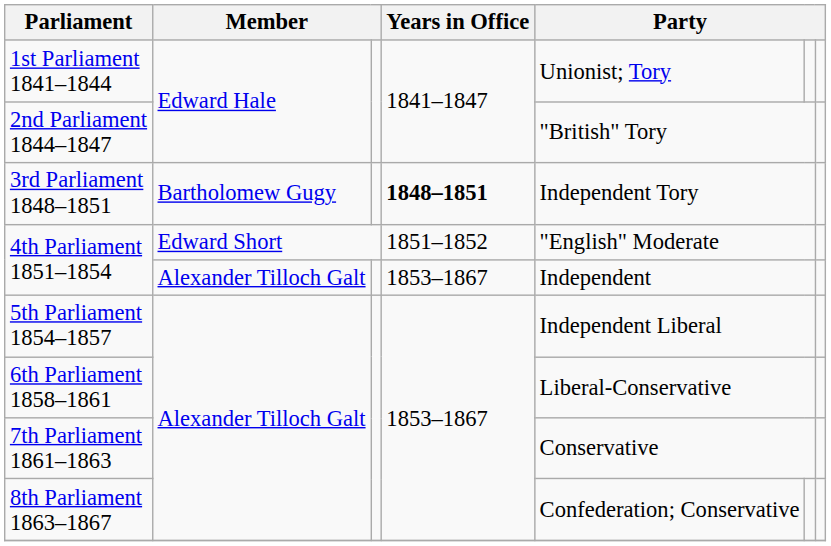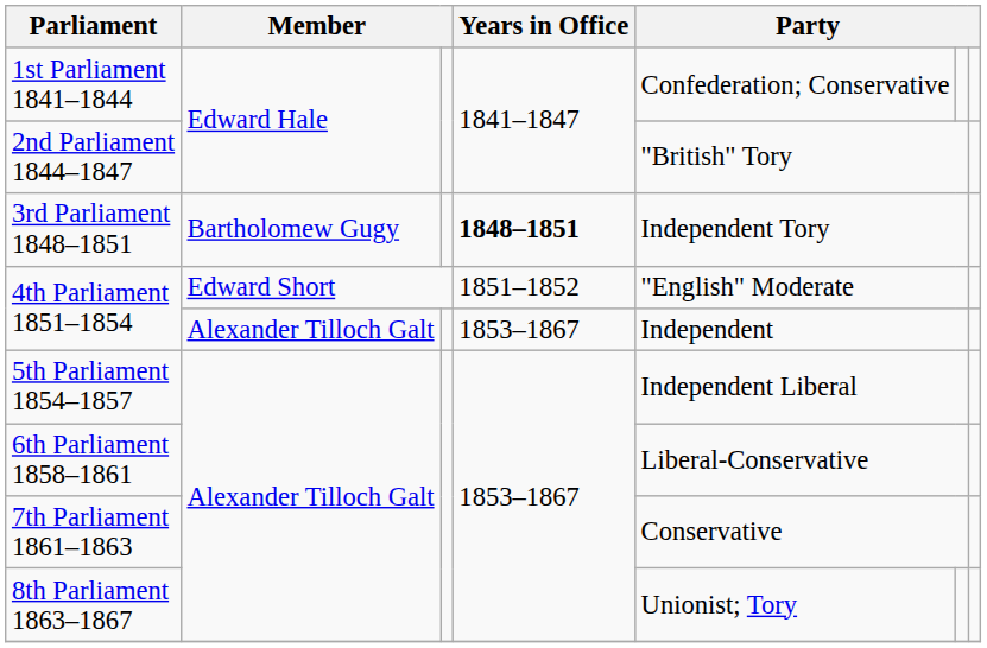 <table class="wikitable">
 <tr>
 <th>Parliament</th>
 <th colspan="2">Member</th>
 <th>Years in Office</th>
 <th colspan="3">Party</th>
 </tr>
 <tr>
 <td><a href='#'>1st Parliament</a> <br>1841–1844</td>
 <td rowspan="2"><a href='#'>Edward Hale</a></td>
 <td rowspan="2"></td>
 <td rowspan="2">1841–1847</td>
-<td>Unionist;  <a href='#'>Tory</a></td>
+<td>Confederation;  Conservative</td>
 <td></td>
 <td></td>
 </tr>
 <tr>
 <td><a href='#'>2nd Parliament</a> <br>1844–1847</td>
 <td colspan="2">"British" Tory</td>
 <td></td>
 </tr>
 <tr>
 <td><a href='#'>3rd Parliament</a> <br> 1848–1851</td>
 <td><a href='#'>Bartholomew Gugy</a></td>
 <td></td>
 <td><strong>1848–1851</strong></td>
 <td colspan="2">Independent Tory</td>
 <td></td>
 </tr>
 <tr>
 <td rowspan="2"><a href='#'>4th Parliament</a> <br> 1851–1854</td>
 <td colspan="2"><a href='#'>Edward Short</a></td>
 <td>1851–1852</td>
 <td colspan="2">"English" Moderate</td>
 <td></td>
 </tr>
 <tr>
 <td><a href='#'>Alexander Tilloch Galt</a></td>
 <td></td>
 <td>1853–1867</td>
 <td colspan="2">Independent</td>
 <td></td>
 </tr>
 <tr>
 <td><a href='#'>5th Parliament</a> <br> 1854–1857</td>
 <td rowspan="4"><a href='#'>Alexander Tilloch Galt</a></td>
 <td rowspan="4"></td>
 <td rowspan="4">1853–1867</td>
 <td colspan="2">Independent Liberal</td>
 <td></td>
 </tr>
 <tr>
 <td><a href='#'>6th Parliament</a> <br> 1858–1861</td>
 <td colspan="2">Liberal-Conservative</td>
 <td></td>
 </tr>
 <tr>
 <td><a href='#'>7th Parliament</a> <br> 1861–1863</td>
 <td colspan="2">Conservative</td>
 <td></td>
 </tr>
 <tr>
 <td><a href='#'>8th Parliament</a> <br> 1863–1867</td>
-<td>Confederation;  Conservative</td>
+<td>Unionist;  <a href='#'>Tory</a></td>
 <td></td>
 <td></td>
 </tr>
 <tr>
 </tr>
 </table>
